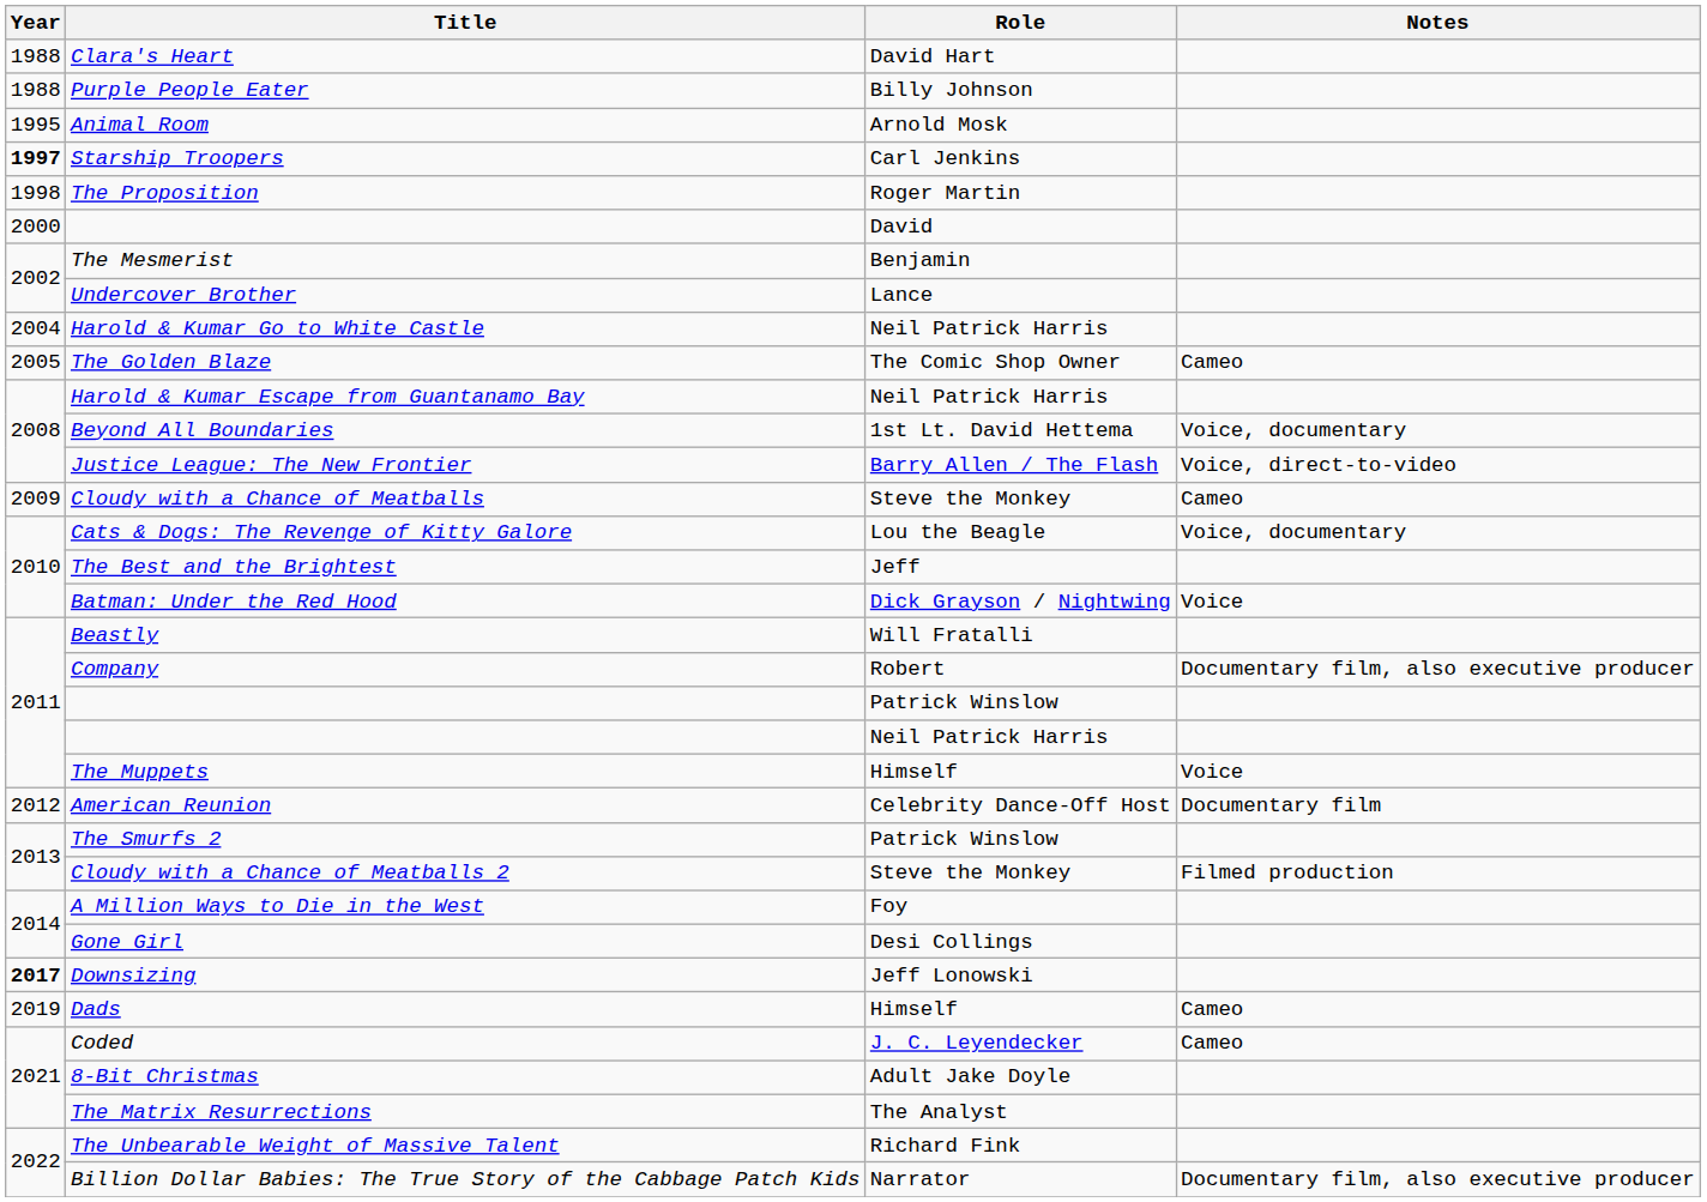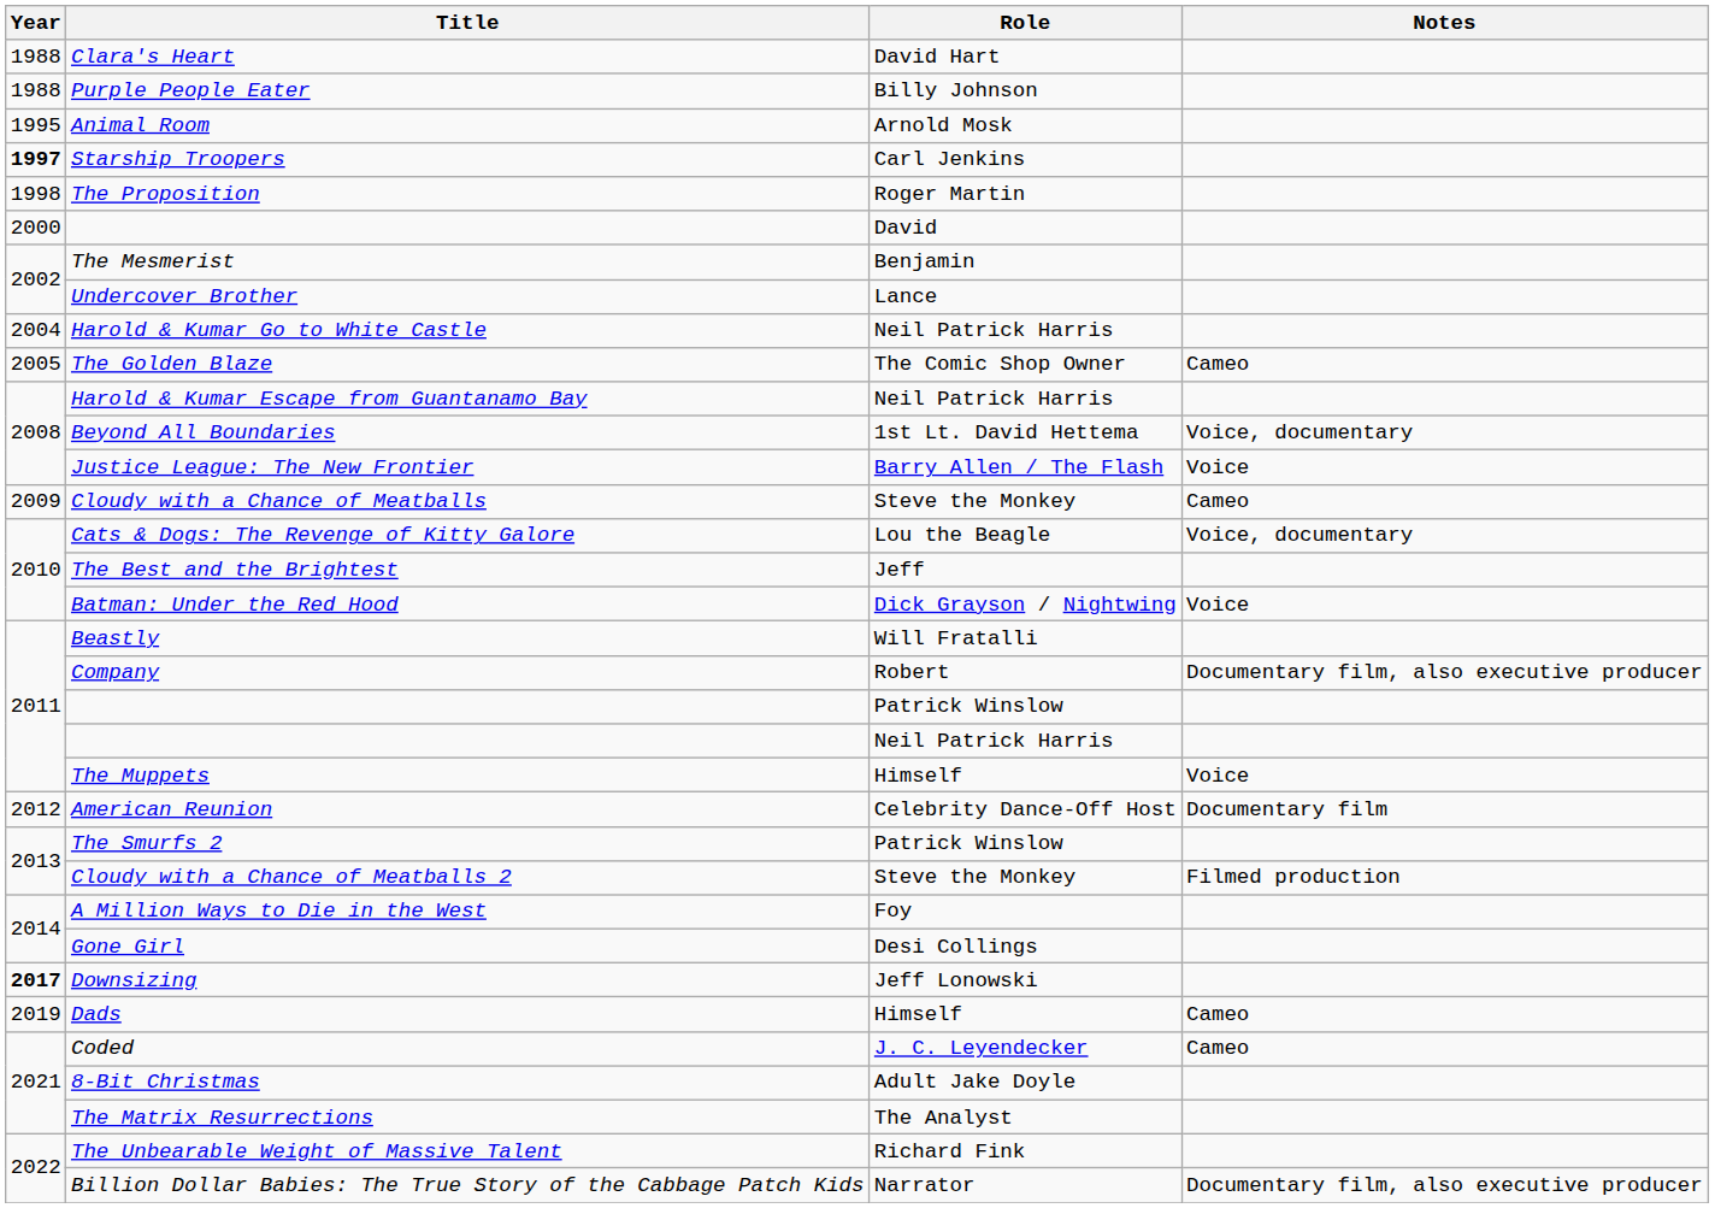 <table class="wikitable sortable">
 <tr>
 <th>Year</th>
 <th>Title</th>
 <th>Role</th>
 <th class="unsortable">Notes</th>
 </tr>
 <tr>
 <td>1988</td>
 <td><em><a href='#'>Clara's Heart</a></em></td>
 <td>David Hart</td>
 <td></td>
 </tr>
 <tr>
 <td>1988</td>
 <td><em><a href='#'>Purple People Eater</a></em></td>
 <td>Billy Johnson</td>
 <td></td>
 </tr>
 <tr>
 <td>1995</td>
 <td><em><a href='#'>Animal Room</a></em></td>
 <td>Arnold Mosk</td>
 <td></td>
 </tr>
 <tr>
 <td><strong>1997</strong></td>
 <td><em><a href='#'>Starship Troopers</a></em></td>
 <td>Carl Jenkins</td>
 <td></td>
 </tr>
 <tr>
 <td>1998</td>
 <td><em><a href='#'>The Proposition</a></em></td>
 <td>Roger Martin</td>
 <td></td>
 </tr>
 <tr>
 <td>2000</td>
 <td><em></em></td>
 <td>David</td>
 <td></td>
 </tr>
 <tr>
 <td rowspan="2">2002</td>
 <td><em>The Mesmerist</em></td>
 <td>Benjamin</td>
 <td></td>
 </tr>
 <tr>
 <td><em><a href='#'>Undercover Brother</a></em></td>
 <td>Lance</td>
 <td></td>
 </tr>
 <tr>
 <td>2004</td>
 <td><em><a href='#'>Harold & Kumar Go to White Castle</a></em></td>
 <td>Neil Patrick Harris</td>
 <td></td>
 </tr>
 <tr>
 <td>2005</td>
 <td><em><a href='#'>The Golden Blaze</a></em></td>
 <td>The Comic Shop Owner</td>
 <td>Cameo</td>
 </tr>
 <tr>
 <td rowspan="3">2008</td>
 <td><em><a href='#'>Harold & Kumar Escape from Guantanamo Bay</a></em></td>
 <td>Neil Patrick Harris</td>
 <td></td>
 </tr>
 <tr>
 <td><em><a href='#'>Beyond All Boundaries</a></em></td>
 <td>1st Lt. David Hettema</td>
 <td>Voice, documentary</td>
 </tr>
 <tr>
 <td><em><a href='#'>Justice League: The New Frontier</a></em></td>
 <td><a href='#'>Barry Allen / The Flash</a></td>
-<td>Voice, direct-to-video</td>
+<td>Voice</td>
 </tr>
 <tr>
 <td>2009</td>
 <td><em><a href='#'>Cloudy with a Chance of Meatballs</a></em></td>
 <td>Steve the Monkey</td>
 <td>Cameo</td>
 </tr>
 <tr>
 <td rowspan="3">2010</td>
 <td><em><a href='#'>Cats & Dogs: The Revenge of Kitty Galore</a></em></td>
 <td>Lou the Beagle</td>
 <td>Voice, documentary</td>
 </tr>
 <tr>
 <td><em><a href='#'>The Best and the Brightest</a></em></td>
 <td>Jeff</td>
 <td></td>
 </tr>
 <tr>
 <td><em><a href='#'>Batman: Under the Red Hood</a></em></td>
 <td><a href='#'>Dick Grayson</a> / <a href='#'>Nightwing</a></td>
 <td>Voice</td>
 </tr>
 <tr>
 <td rowspan="5">2011</td>
 <td><em><a href='#'>Beastly</a></em></td>
 <td>Will Fratalli</td>
 <td></td>
 </tr>
 <tr>
 <td><em><a href='#'>Company</a></em></td>
 <td>Robert</td>
 <td>Documentary film, also executive producer</td>
 </tr>
 <tr>
 <td><em></em></td>
 <td>Patrick Winslow</td>
 <td></td>
 </tr>
 <tr>
 <td><em></em></td>
 <td>Neil Patrick Harris</td>
 <td></td>
 </tr>
 <tr>
 <td><em><a href='#'>The Muppets</a></em></td>
 <td>Himself</td>
 <td>Voice</td>
 </tr>
 <tr>
 <td>2012</td>
 <td><em><a href='#'>American Reunion</a></em></td>
 <td>Celebrity Dance-Off Host</td>
 <td>Documentary film</td>
 </tr>
 <tr>
 <td rowspan="2">2013</td>
 <td><em><a href='#'>The Smurfs 2</a></em></td>
 <td>Patrick Winslow</td>
 <td></td>
 </tr>
 <tr>
 <td><em><a href='#'>Cloudy with a Chance of Meatballs 2</a></em></td>
 <td>Steve the Monkey</td>
 <td>Filmed production</td>
 </tr>
 <tr>
 <td rowspan="2">2014</td>
 <td><em><a href='#'>A Million Ways to Die in the West</a></em></td>
 <td>Foy</td>
 <td></td>
 </tr>
 <tr>
 <td><em><a href='#'>Gone Girl</a></em></td>
 <td>Desi Collings</td>
 <td></td>
 </tr>
 <tr>
 <td><strong>2017</strong></td>
 <td><em><a href='#'>Downsizing</a></em></td>
 <td>Jeff Lonowski</td>
 <td></td>
 </tr>
 <tr>
 <td>2019</td>
 <td><em><a href='#'>Dads</a></em></td>
 <td>Himself</td>
 <td>Cameo</td>
 </tr>
 <tr>
 <td rowspan="3">2021</td>
 <td><em>Coded</em></td>
 <td><a href='#'>J. C. Leyendecker</a></td>
 <td>Cameo</td>
 </tr>
 <tr>
 <td><em><a href='#'>8-Bit Christmas</a></em></td>
 <td>Adult Jake Doyle</td>
 <td></td>
 </tr>
 <tr>
 <td><em><a href='#'>The Matrix Resurrections</a></em></td>
 <td>The Analyst</td>
 <td></td>
 </tr>
 <tr>
 <td rowspan="2">2022</td>
 <td><em><a href='#'>The Unbearable Weight of Massive Talent</a></em></td>
 <td>Richard Fink</td>
 <td></td>
 </tr>
 <tr>
 <td><em>Billion Dollar Babies: The True Story of the Cabbage Patch Kids</em></td>
 <td>Narrator</td>
 <td>Documentary film, also executive producer</td>
 </tr>
 </table>
